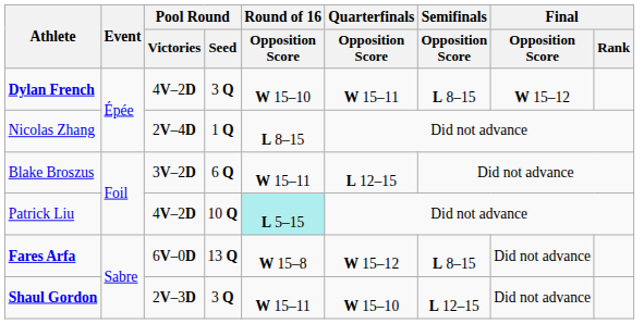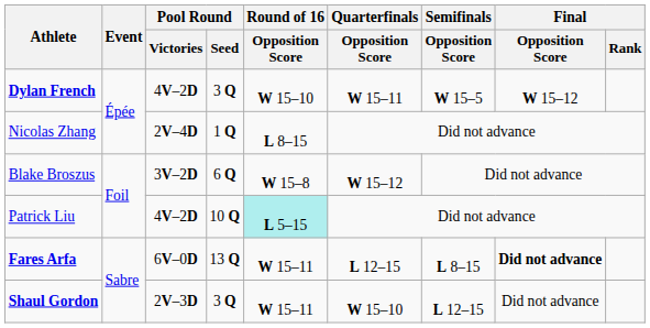 <table class=wikitable style="font-size:90%">
 <tr>
 <th rowspan=2>Athlete</th>
 <th rowspan=2>Event</th>
 <th colspan=2>Pool Round</th>
 <th>Round of 16</th>
 <th>Quarterfinals</th>
 <th>Semifinals</th>
 <th colspan=2>Final</th>
 </tr>
 <tr style="font-size:95%">
 <th>Victories</th>
 <th>Seed</th>
 <th>Opposition<br>Score</th>
 <th>Opposition<br>Score</th>
 <th>Opposition<br>Score</th>
 <th>Opposition<br>Score</th>
 <th>Rank</th>
 </tr>
 <tr align=center>
 <td align=left><strong><a href='#'>Dylan French</a></strong></td>
 <td align=left rowspan=2><a href='#'>Épée</a></td>
 <td>4<strong>V</strong>–2<strong>D</strong></td>
 <td>3 <strong>Q</strong></td>
 <td><br><strong>W</strong> 15–10</td>
 <td><br><strong>W</strong> 15–11</td>
-<td><br><strong>L</strong> 8–15</td>
+<td><br><strong>W</strong> 15–5</td>
 <td><br><strong>W</strong> 15–12</td>
 <td></td>
 </tr>
 <tr align=center>
 <td align=left><a href='#'>Nicolas Zhang</a></td>
 <td>2<strong>V</strong>–4<strong>D</strong></td>
 <td>1 <strong>Q</strong></td>
 <td><br><strong>L</strong> 8–15</td>
 <td colspan=4>Did not advance</td>
 </tr>
 <tr align=center>
 <td align=left><a href='#'>Blake Broszus</a></td>
 <td align=left rowspan=2><a href='#'>Foil</a></td>
 <td>3<strong>V</strong>–2<strong>D</strong></td>
 <td>6 <strong>Q</strong></td>
-<td><br><strong>W</strong> 15–11</td>
-<td><br><strong>L</strong> 12–15</td>
+<td><br><strong>W</strong> 15–8</td>
+<td><br><strong>W</strong> 15–12</td>
 <td colspan=3>Did not advance</td>
 </tr>
 <tr align=center>
 <td align=left><a href='#'>Patrick Liu</a></td>
 <td>4<strong>V</strong>–2<strong>D</strong></td>
 <td>10 <strong>Q</strong></td>
 <td style="background: paleturquoise;"><br><strong>L</strong> 5–15</td>
 <td colspan=4>Did not advance</td>
 </tr>
 <tr align=center>
 <td align=left><strong><a href='#'>Fares Arfa</a></strong></td>
 <td align=left rowspan=2><a href='#'>Sabre</a></td>
 <td>6<strong>V</strong>–0<strong>D</strong></td>
 <td>13 <strong>Q</strong></td>
-<td><br><strong>W</strong> 15–8</td>
-<td><br><strong>W</strong> 15–12</td>
+<td><br><strong>W</strong> 15–11</td>
+<td><br><strong>L</strong> 12–15</td>
 <td><br><strong>L</strong> 8–15</td>
-<td>Did not advance</td>
+<td><strong>Did not advance</strong></td>
 <td></td>
 </tr>
 <tr align=center>
 <td align=left><strong><a href='#'>Shaul Gordon</a></strong></td>
 <td>2<strong>V</strong>–3<strong>D</strong></td>
 <td>3 <strong>Q</strong></td>
 <td><br><strong>W</strong> 15–11</td>
 <td><br><strong>W</strong> 15–10</td>
 <td><br><strong>L</strong> 12–15</td>
 <td>Did not advance</td>
 <td></td>
 </tr>
 </table>
